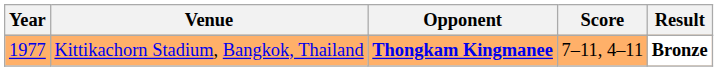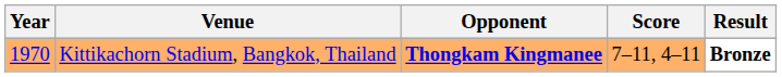 <table class="sortable wikitable" style="font-size: 90%;">
 <tr>
 <th>Year</th>
 <th>Venue</th>
 <th>Opponent</th>
 <th>Score</th>
 <th>Result</th>
 </tr>
 <tr>
 </tr>
 <tr style="background:#FFB069">
-<td align="center"><a href='#'>1977</a></td>
+<td align="center"><a href='#'>1970</a></td>
 <td align="left"><a href='#'>Kittikachorn Stadium</a>, <a href='#'>Bangkok, Thailand</a></td>
 <td align="left"><strong> <a href='#'>Thongkam Kingmanee</a></strong></td>
 <td align="left">7–11, 4–11</td>
 <td style="text-align:left; background:white"> <strong>Bronze</strong></td>
 </tr>
 </table>
